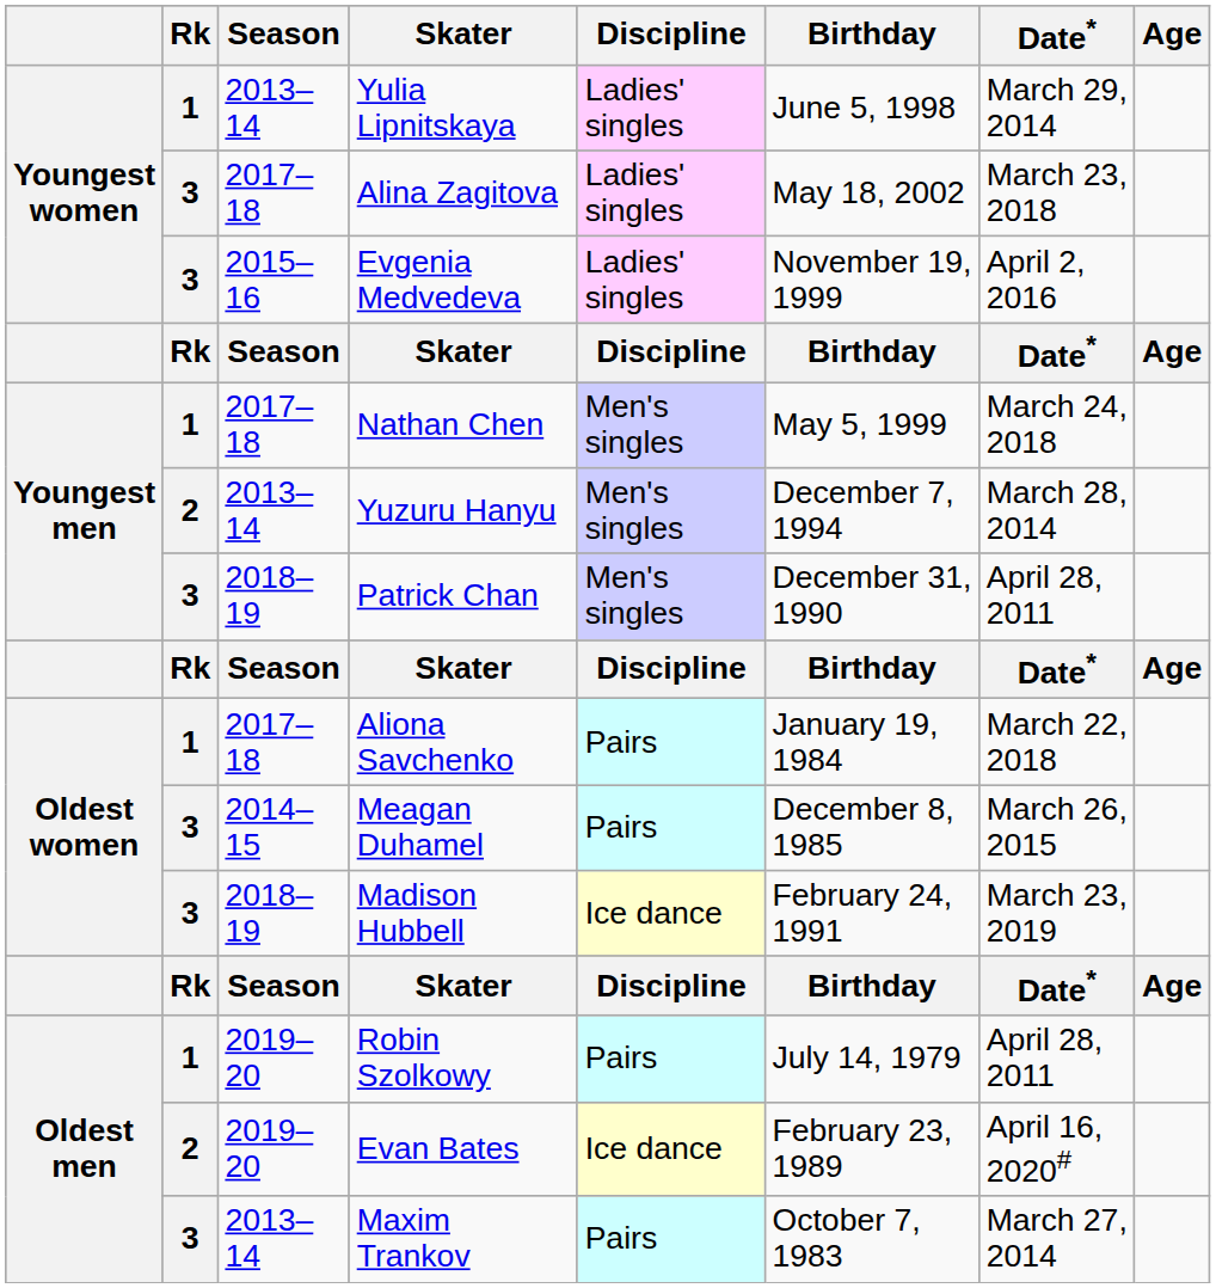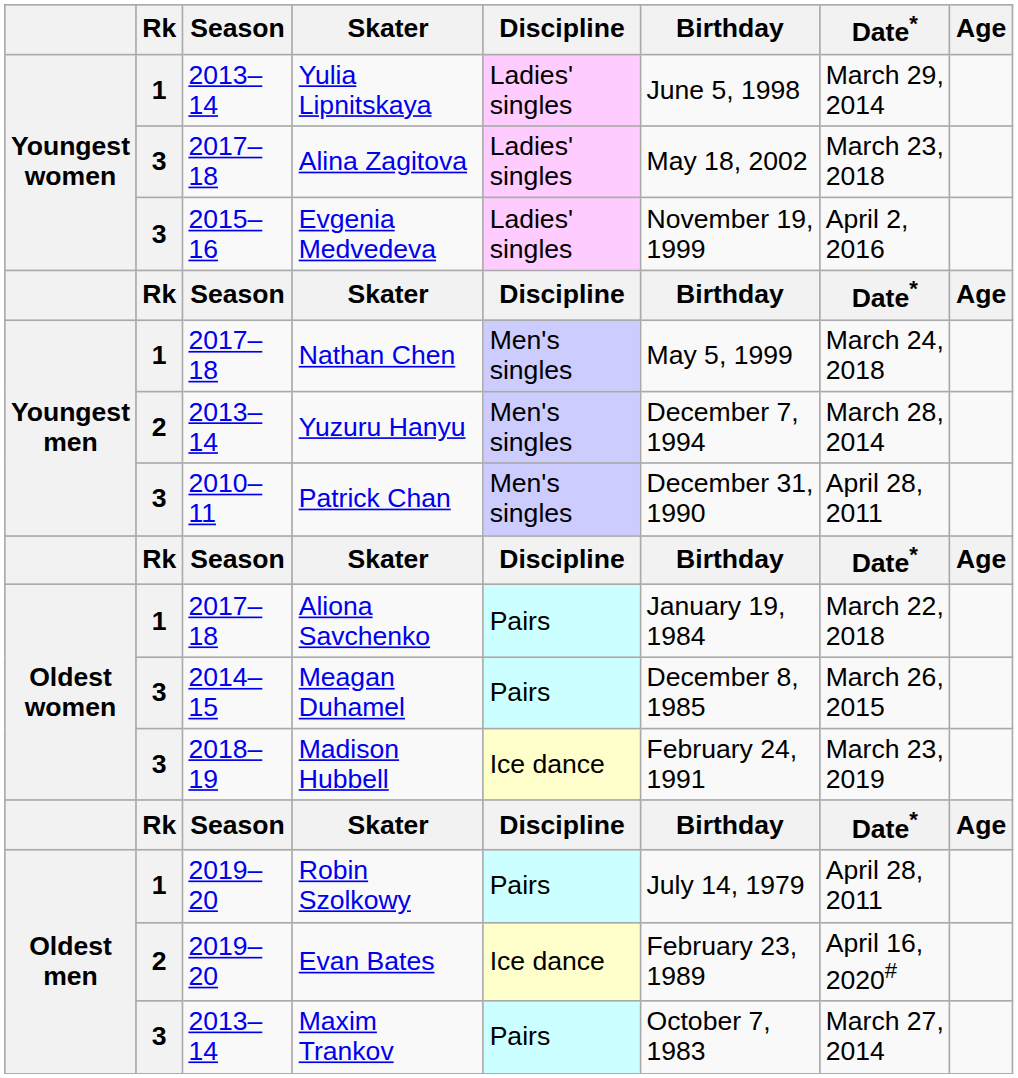 <table class="wikitable">
 <tr>
 <th></th>
 <th>Rk</th>
 <th>Season</th>
 <th>Skater</th>
 <th>Discipline</th>
 <th>Birthday</th>
 <th>Date<sup>*</sup></th>
 <th>Age</th>
 </tr>
 <tr>
 <th rowspan="3">Youngest<br>women</th>
 <th>1</th>
 <td><a href='#'>2013–14</a></td>
 <td> <a href='#'>Yulia Lipnitskaya</a></td>
 <td style="background-color: #fcf;">Ladies' singles</td>
 <td>June 5, 1998</td>
 <td>March 29, 2014</td>
 <td></td>
 </tr>
 <tr>
 <th>3</th>
 <td><a href='#'>2017–18</a></td>
 <td> <a href='#'>Alina Zagitova</a></td>
 <td style="background-color: #fcf;">Ladies' singles</td>
 <td>May 18, 2002</td>
 <td>March 23, 2018</td>
 <td></td>
 </tr>
 <tr>
 <th>3</th>
 <td><a href='#'>2015–16</a></td>
 <td> <a href='#'>Evgenia Medvedeva</a></td>
 <td style="background-color: #fcf;">Ladies' singles</td>
 <td>November 19, 1999</td>
 <td>April 2, 2016</td>
 <td></td>
 </tr>
 <tr>
 <th></th>
 <th>Rk</th>
 <th>Season</th>
 <th>Skater</th>
 <th>Discipline</th>
 <th>Birthday</th>
 <th>Date<sup>*</sup></th>
 <th>Age</th>
 </tr>
 <tr>
 <th rowspan="3">Youngest<br>men</th>
 <th>1</th>
 <td><a href='#'>2017–18</a></td>
 <td> <a href='#'>Nathan Chen</a></td>
 <td style="background-color: #ccf;">Men's singles</td>
 <td>May 5, 1999</td>
 <td>March 24, 2018</td>
 <td></td>
 </tr>
 <tr>
 <th>2</th>
 <td><a href='#'>2013–14</a></td>
 <td> <a href='#'>Yuzuru Hanyu</a></td>
 <td style="background-color: #ccf;">Men's singles</td>
 <td>December 7, 1994</td>
 <td>March 28, 2014</td>
 <td></td>
 </tr>
 <tr>
 <th>3</th>
-<td><a href='#'>2018–19</a></td>
+<td><a href='#'>2010–11</a></td>
 <td> <a href='#'>Patrick Chan</a></td>
 <td style="background-color: #ccf;">Men's singles</td>
 <td>December 31, 1990</td>
 <td>April 28, 2011</td>
 <td></td>
 </tr>
 <tr>
 <th></th>
 <th>Rk</th>
 <th>Season</th>
 <th>Skater</th>
 <th>Discipline</th>
 <th>Birthday</th>
 <th>Date<sup>*</sup></th>
 <th>Age</th>
 </tr>
 <tr>
 <th rowspan="3">Oldest<br>women</th>
 <th>1</th>
 <td><a href='#'>2017–18</a></td>
 <td> <a href='#'>Aliona Savchenko</a></td>
 <td style="background-color: #cff;">Pairs</td>
 <td>January 19, 1984</td>
 <td>March 22, 2018</td>
 <td></td>
 </tr>
 <tr>
 <th>3</th>
 <td><a href='#'>2014–15</a></td>
 <td> <a href='#'>Meagan Duhamel</a></td>
 <td style="background-color: #cff;">Pairs</td>
 <td>December 8, 1985</td>
 <td>March 26, 2015</td>
 <td></td>
 </tr>
 <tr>
 <th>3</th>
 <td><a href='#'>2018–19</a></td>
 <td> <a href='#'>Madison Hubbell</a></td>
 <td style="background-color: #ffc;">Ice dance</td>
 <td>February 24, 1991</td>
 <td>March 23, 2019</td>
 <td></td>
 </tr>
 <tr>
 <th></th>
 <th>Rk</th>
 <th>Season</th>
 <th>Skater</th>
 <th>Discipline</th>
 <th>Birthday</th>
 <th>Date<sup>*</sup></th>
 <th>Age</th>
 </tr>
 <tr>
 <th rowspan="3">Oldest<br>men</th>
 <th>1</th>
 <td><a href='#'>2019–20</a></td>
 <td> <a href='#'>Robin Szolkowy</a></td>
 <td style="background-color: #cff;">Pairs</td>
 <td>July 14, 1979</td>
 <td>April 28, 2011</td>
 <td></td>
 </tr>
 <tr>
 <th>2</th>
 <td><a href='#'>2019–20</a></td>
 <td> <a href='#'>Evan Bates</a></td>
 <td style="background-color: #ffc;">Ice dance</td>
 <td>February 23, 1989</td>
 <td>April 16, 2020<sup>#</sup></td>
 <td></td>
 </tr>
 <tr>
 <th>3</th>
 <td><a href='#'>2013–14</a></td>
 <td> <a href='#'>Maxim Trankov</a></td>
 <td style="background-color: #cff;">Pairs</td>
 <td>October 7, 1983</td>
 <td>March 27, 2014</td>
 <td></td>
 </tr>
 </table>
